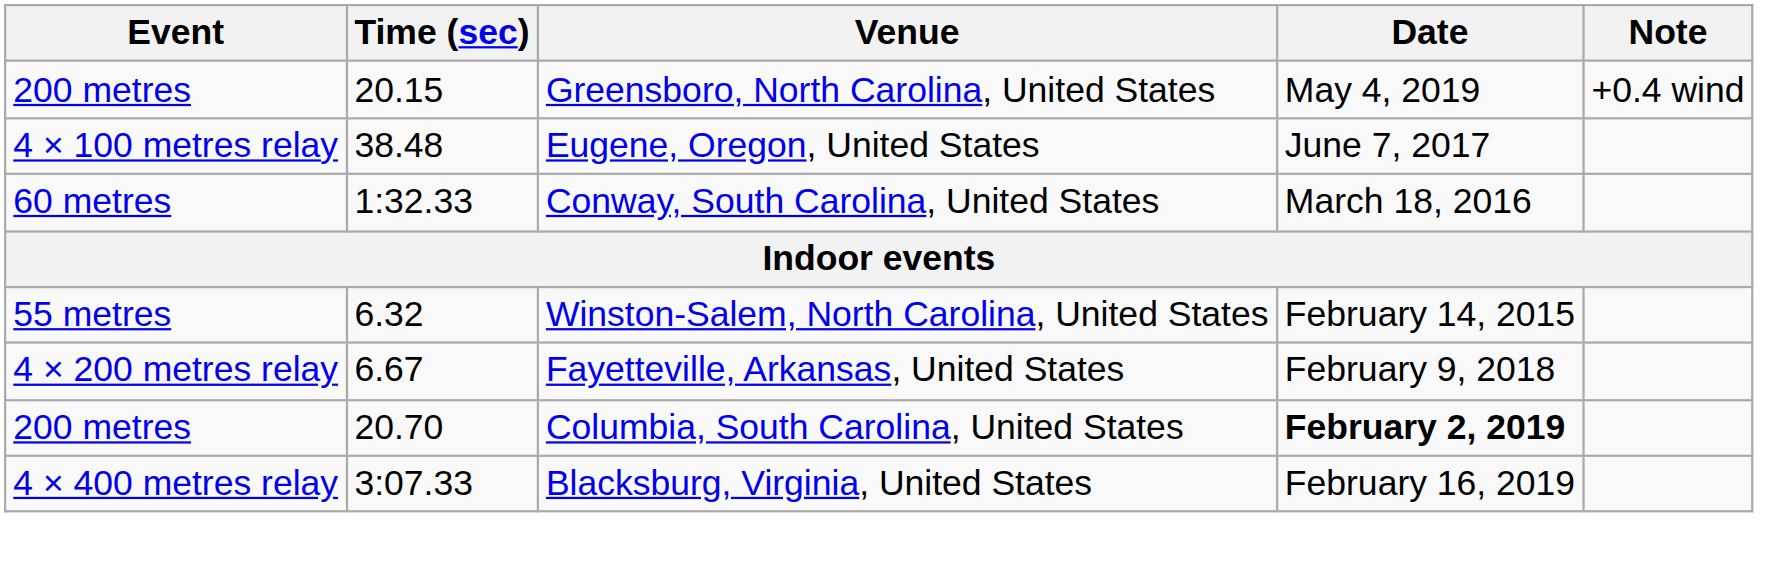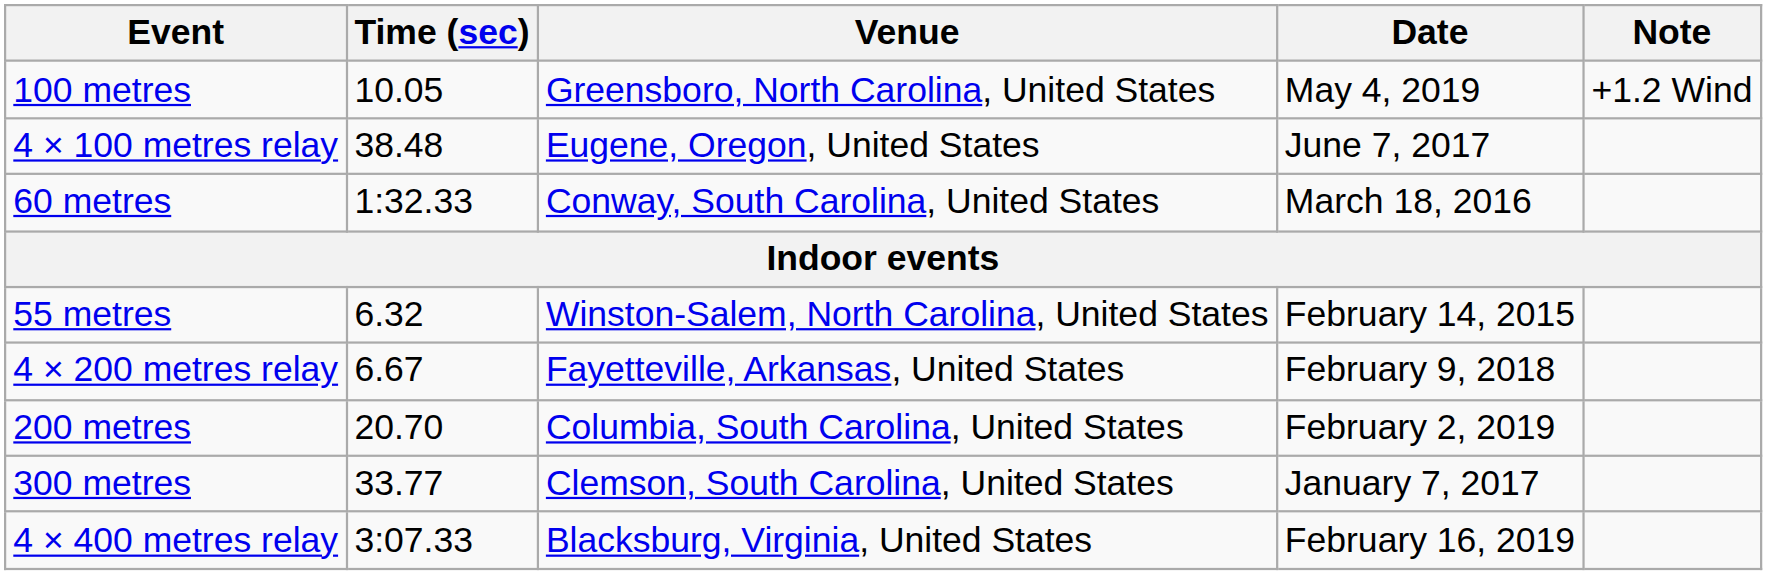 <table class=wikitable>
 <tr>
 <th>Event</th>
 <th>Time (<a href='#'>sec</a>)</th>
 <th>Venue</th>
 <th>Date</th>
 <th>Note</th>
 </tr>
 <tr>
-<td><a href='#'>200 metres</a></td>
-<td>20.15</td>
+<td><a href='#'>100 metres</a></td>
+<td>10.05</td>
 <td><a href='#'>Greensboro, North Carolina</a>, United States</td>
 <td>May 4, 2019</td>
-<td>+0.4 wind</td>
+<td>+1.2 Wind</td>
 </tr>
 <tr>
 <td><a href='#'>4 × 100 metres relay</a></td>
 <td>38.48</td>
 <td><a href='#'>Eugene, Oregon</a>, United States</td>
 <td>June 7, 2017</td>
 <td></td>
 </tr>
 <tr>
 <td><a href='#'>60 metres</a></td>
 <td>1:32.33</td>
 <td><a href='#'>Conway, South Carolina</a>, United States</td>
 <td>March 18, 2016</td>
 <td></td>
 </tr>
 <tr>
 <th colspan=5>Indoor events</th>
 </tr>
 <tr>
 <td><a href='#'>55 metres</a></td>
 <td>6.32</td>
 <td><a href='#'>Winston-Salem, North Carolina</a>, United States</td>
 <td>February 14, 2015</td>
 <td></td>
 </tr>
 <tr>
 <td><a href='#'>4 × 200 metres relay</a></td>
 <td>6.67</td>
 <td><a href='#'>Fayetteville, Arkansas</a>, United States</td>
 <td>February 9, 2018</td>
 <td></td>
 </tr>
 <tr>
 <td><a href='#'>200 metres</a></td>
 <td>20.70</td>
 <td><a href='#'>Columbia, South Carolina</a>, United States</td>
-<td><strong>February 2, 2019</strong></td>
+<td>February 2, 2019</td>
+<td></td>
+</tr>
+<tr>
+<td><a href='#'>300 metres</a></td>
+<td>33.77</td>
+<td><a href='#'>Clemson, South Carolina</a>, United States</td>
+<td>January 7, 2017</td>
 <td></td>
 </tr>
 <tr>
 <td><a href='#'>4 × 400 metres relay</a></td>
 <td>3:07.33</td>
 <td><a href='#'>Blacksburg, Virginia</a>, United States</td>
 <td>February 16, 2019</td>
 <td></td>
 </tr>
 </table>
